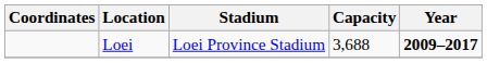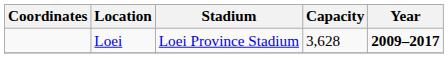 <table class="wikitable sortable">
 <tr>
 <th>Coordinates</th>
 <th>Location</th>
 <th>Stadium</th>
 <th>Capacity</th>
 <th>Year</th>
 </tr>
 <tr>
 <td></td>
 <td><a href='#'>Loei</a></td>
 <td><a href='#'>Loei Province Stadium</a></td>
-<td>3,688</td>
+<td>3,628</td>
 <td><strong>2009–2017</strong></td>
 </tr>
 <tr>
 </tr>
 </table>
